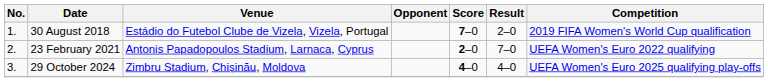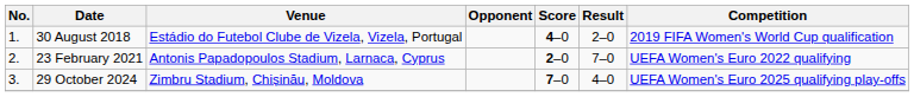 <table class="wikitable">
 <tr>
 <th>No.</th>
 <th>Date</th>
 <th>Venue</th>
 <th>Opponent</th>
 <th>Score</th>
 <th>Result</th>
 <th>Competition</th>
 </tr>
 <tr>
 <td>1.</td>
 <td>30 August 2018</td>
 <td><a href='#'>Estádio do Futebol Clube de Vizela</a>, <a href='#'>Vizela</a>, Portugal</td>
 <td></td>
-<td align=center><strong>7</strong>–0</td>
+<td align=center><strong>4</strong>–0</td>
 <td align=center>2–0</td>
 <td><a href='#'>2019 FIFA Women's World Cup qualification</a></td>
 </tr>
 <tr>
 <td>2.</td>
 <td>23 February 2021</td>
 <td><a href='#'>Antonis Papadopoulos Stadium</a>, <a href='#'>Larnaca</a>, <a href='#'>Cyprus</a></td>
 <td></td>
 <td align=center><strong>2</strong>–0</td>
 <td align=center>7–0</td>
 <td><a href='#'>UEFA Women's Euro 2022 qualifying</a></td>
 </tr>
 <tr>
 <td>3.</td>
 <td>29 October 2024</td>
 <td><a href='#'>Zimbru Stadium</a>, <a href='#'>Chișinău</a>, <a href='#'>Moldova</a></td>
 <td></td>
-<td align=center><strong>4</strong>–0</td>
+<td align=center><strong>7</strong>–0</td>
 <td align=center>4–0</td>
 <td><a href='#'>UEFA Women's Euro 2025 qualifying play-offs</a></td>
 </tr>
 <tr>
 </tr>
 </table>
